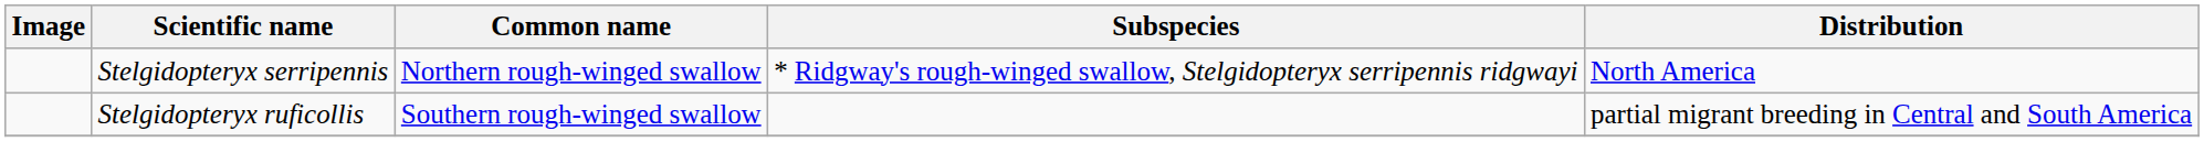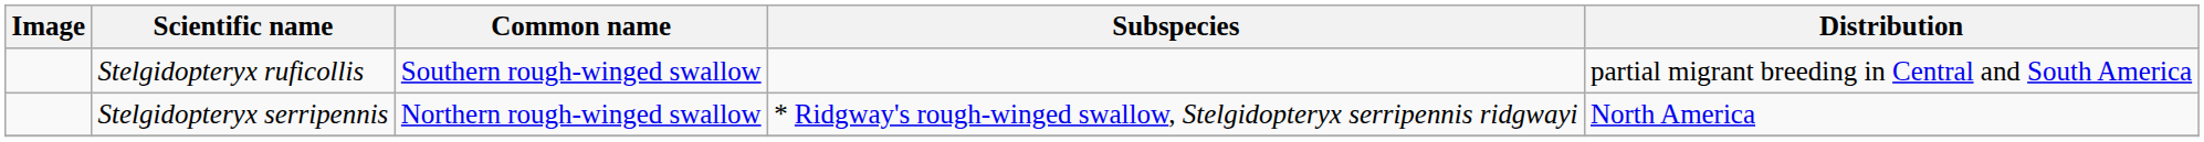 <table class="wikitable">
 <tr>
 <th>Image</th>
 <th>Scientific name</th>
 <th>Common name</th>
 <th>Subspecies</th>
 <th>Distribution</th>
 </tr>
 <tr>
 <td></td>
+<td><em>Stelgidopteryx ruficollis</em></td>
+<td><a href='#'>Southern rough-winged swallow</a></td>
+<td></td>
+<td>partial migrant breeding in <a href='#'>Central</a> and <a href='#'>South America</a></td>
+</tr>
+<tr>
+<td></td>
 <td><em>Stelgidopteryx serripennis</em></td>
 <td><a href='#'>Northern rough-winged swallow</a></td>
 <td>* <a href='#'>Ridgway's rough-winged swallow</a>, <em>Stelgidopteryx serripennis ridgwayi</em></td>
 <td><a href='#'>North America</a></td>
 </tr>
 <tr>
-<td></td>
-<td><em>Stelgidopteryx ruficollis</em></td>
-<td><a href='#'>Southern rough-winged swallow</a></td>
-<td></td>
-<td>partial migrant breeding in <a href='#'>Central</a> and <a href='#'>South America</a></td>
-</tr>
-<tr>
 </tr>
 </table>
